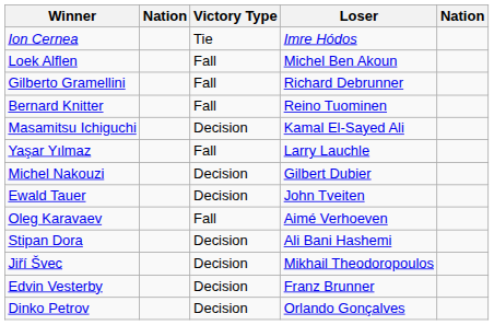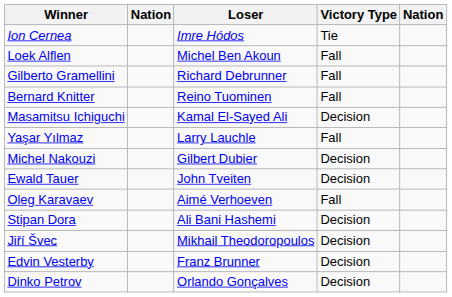 <table class="wikitable sortable" style="text-align:left;">
 <tr>
 <th>Winner</th>
 <th>Nation</th>
+<th>Loser</th>
 <th>Victory Type</th>
-<th>Loser</th>
 <th>Nation</th>
 </tr>
 <tr>
 <td><em><a href='#'>Ion Cernea</a></em></td>
 <td><em></em></td>
+<td><em><a href='#'>Imre Hódos</a></em></td>
 <td>Tie</td>
-<td><em><a href='#'>Imre Hódos</a></em></td>
 <td><em></em></td>
 </tr>
 <tr>
 <td><a href='#'>Loek Alflen</a></td>
 <td></td>
+<td><a href='#'>Michel Ben Akoun</a></td>
 <td>Fall</td>
-<td><a href='#'>Michel Ben Akoun</a></td>
 <td></td>
 </tr>
 <tr>
 <td><a href='#'>Gilberto Gramellini</a></td>
 <td></td>
+<td><a href='#'>Richard Debrunner</a></td>
 <td>Fall</td>
-<td><a href='#'>Richard Debrunner</a></td>
 <td></td>
 </tr>
 <tr>
 <td><a href='#'>Bernard Knitter</a></td>
 <td></td>
+<td><a href='#'>Reino Tuominen</a></td>
 <td>Fall</td>
-<td><a href='#'>Reino Tuominen</a></td>
 <td></td>
 </tr>
 <tr>
 <td><a href='#'>Masamitsu Ichiguchi</a></td>
 <td></td>
+<td><a href='#'>Kamal El-Sayed Ali</a></td>
 <td>Decision</td>
-<td><a href='#'>Kamal El-Sayed Ali</a></td>
 <td></td>
 </tr>
 <tr>
 <td><a href='#'>Yaşar Yılmaz</a></td>
 <td></td>
+<td><a href='#'>Larry Lauchle</a></td>
 <td>Fall</td>
-<td><a href='#'>Larry Lauchle</a></td>
 <td></td>
 </tr>
 <tr>
 <td><a href='#'>Michel Nakouzi</a></td>
 <td></td>
+<td><a href='#'>Gilbert Dubier</a></td>
 <td>Decision</td>
-<td><a href='#'>Gilbert Dubier</a></td>
 <td></td>
 </tr>
 <tr>
 <td><a href='#'>Ewald Tauer</a></td>
 <td></td>
+<td><a href='#'>John Tveiten</a></td>
 <td>Decision</td>
-<td><a href='#'>John Tveiten</a></td>
 <td></td>
 </tr>
 <tr>
 <td><a href='#'>Oleg Karavaev</a></td>
 <td></td>
+<td><a href='#'>Aimé Verhoeven</a></td>
 <td>Fall</td>
-<td><a href='#'>Aimé Verhoeven</a></td>
 <td></td>
 </tr>
 <tr>
 <td><a href='#'>Stipan Dora</a></td>
 <td></td>
+<td><a href='#'>Ali Bani Hashemi</a></td>
 <td>Decision</td>
-<td><a href='#'>Ali Bani Hashemi</a></td>
 <td></td>
 </tr>
 <tr>
 <td><a href='#'>Jiří Švec</a></td>
 <td></td>
+<td><a href='#'>Mikhail Theodoropoulos</a></td>
 <td>Decision</td>
-<td><a href='#'>Mikhail Theodoropoulos</a></td>
 <td></td>
 </tr>
 <tr>
 <td><a href='#'>Edvin Vesterby</a></td>
 <td></td>
+<td><a href='#'>Franz Brunner</a></td>
 <td>Decision</td>
-<td><a href='#'>Franz Brunner</a></td>
 <td></td>
 </tr>
 <tr>
 <td><a href='#'>Dinko Petrov</a></td>
 <td></td>
+<td><a href='#'>Orlando Gonçalves</a></td>
 <td>Decision</td>
-<td><a href='#'>Orlando Gonçalves</a></td>
 <td></td>
 </tr>
 </table>
